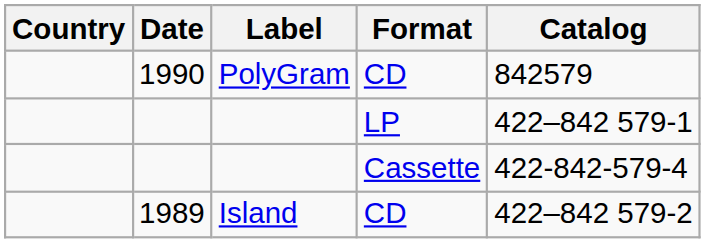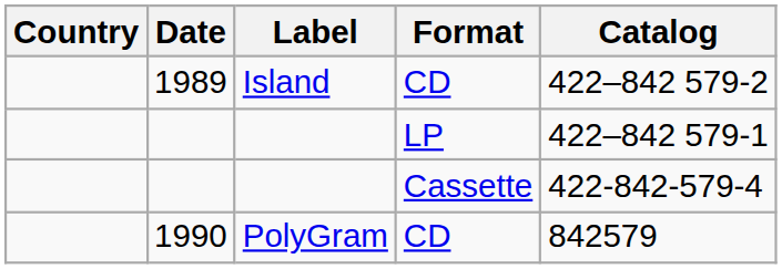 <table class="wikitable" style="font-size:85%;">
 <tr>
 <th>Country</th>
 <th>Date</th>
 <th>Label</th>
 <th>Format</th>
 <th>Catalog</th>
 </tr>
 <tr>
 <td></td>
-<td>1990</td>
-<td><a href='#'>PolyGram</a></td>
+<td>1989</td>
+<td><a href='#'>Island</a></td>
 <td><a href='#'>CD</a></td>
-<td>842579</td>
+<td>422–842 579-2</td>
 </tr>
 <tr>
 <td></td>
 <td></td>
 <td></td>
 <td><a href='#'>LP</a></td>
 <td>422–842 579-1</td>
 </tr>
 <tr>
 <td></td>
 <td></td>
 <td></td>
 <td><a href='#'>Cassette</a></td>
 <td>422-842-579-4</td>
 </tr>
 <tr>
 <td></td>
-<td>1989</td>
-<td><a href='#'>Island</a></td>
+<td>1990</td>
+<td><a href='#'>PolyGram</a></td>
 <td><a href='#'>CD</a></td>
-<td>422–842 579-2</td>
+<td>842579</td>
 </tr>
 </table>
